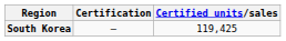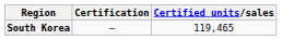 <table class="wikitable plainrowheaders" style="text-align:center">
 <tr>
 <th scope="col">Region</th>
 <th scope="col">Certification</th>
 <th scope="col"><a href='#'>Certified units</a>/sales</th>
 </tr>
 <tr>
 <th scope="row">South Korea</th>
 <td>—</td>
-<td align="center">119,425</td>
+<td align="center">119,465</td>
 </tr>
 </table>
